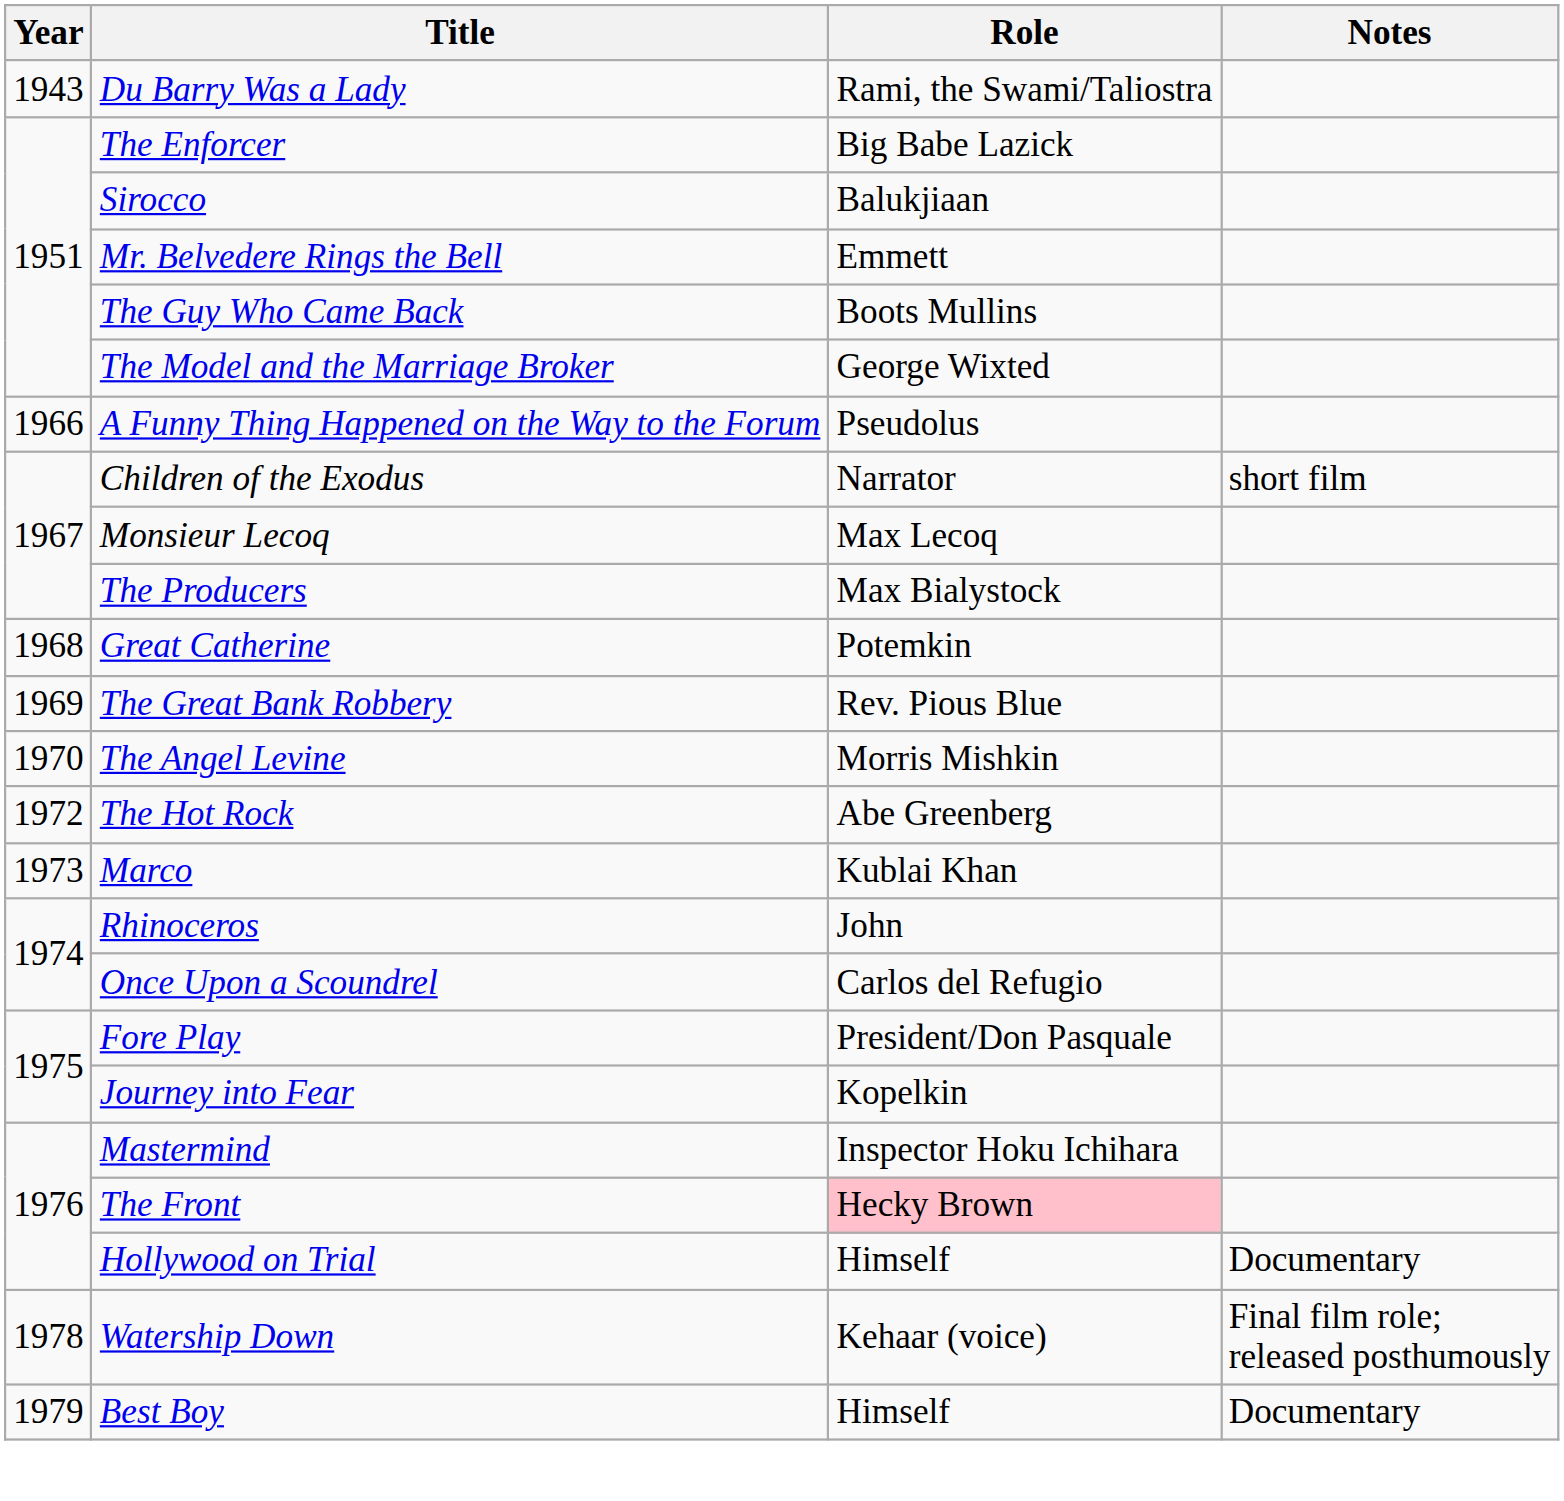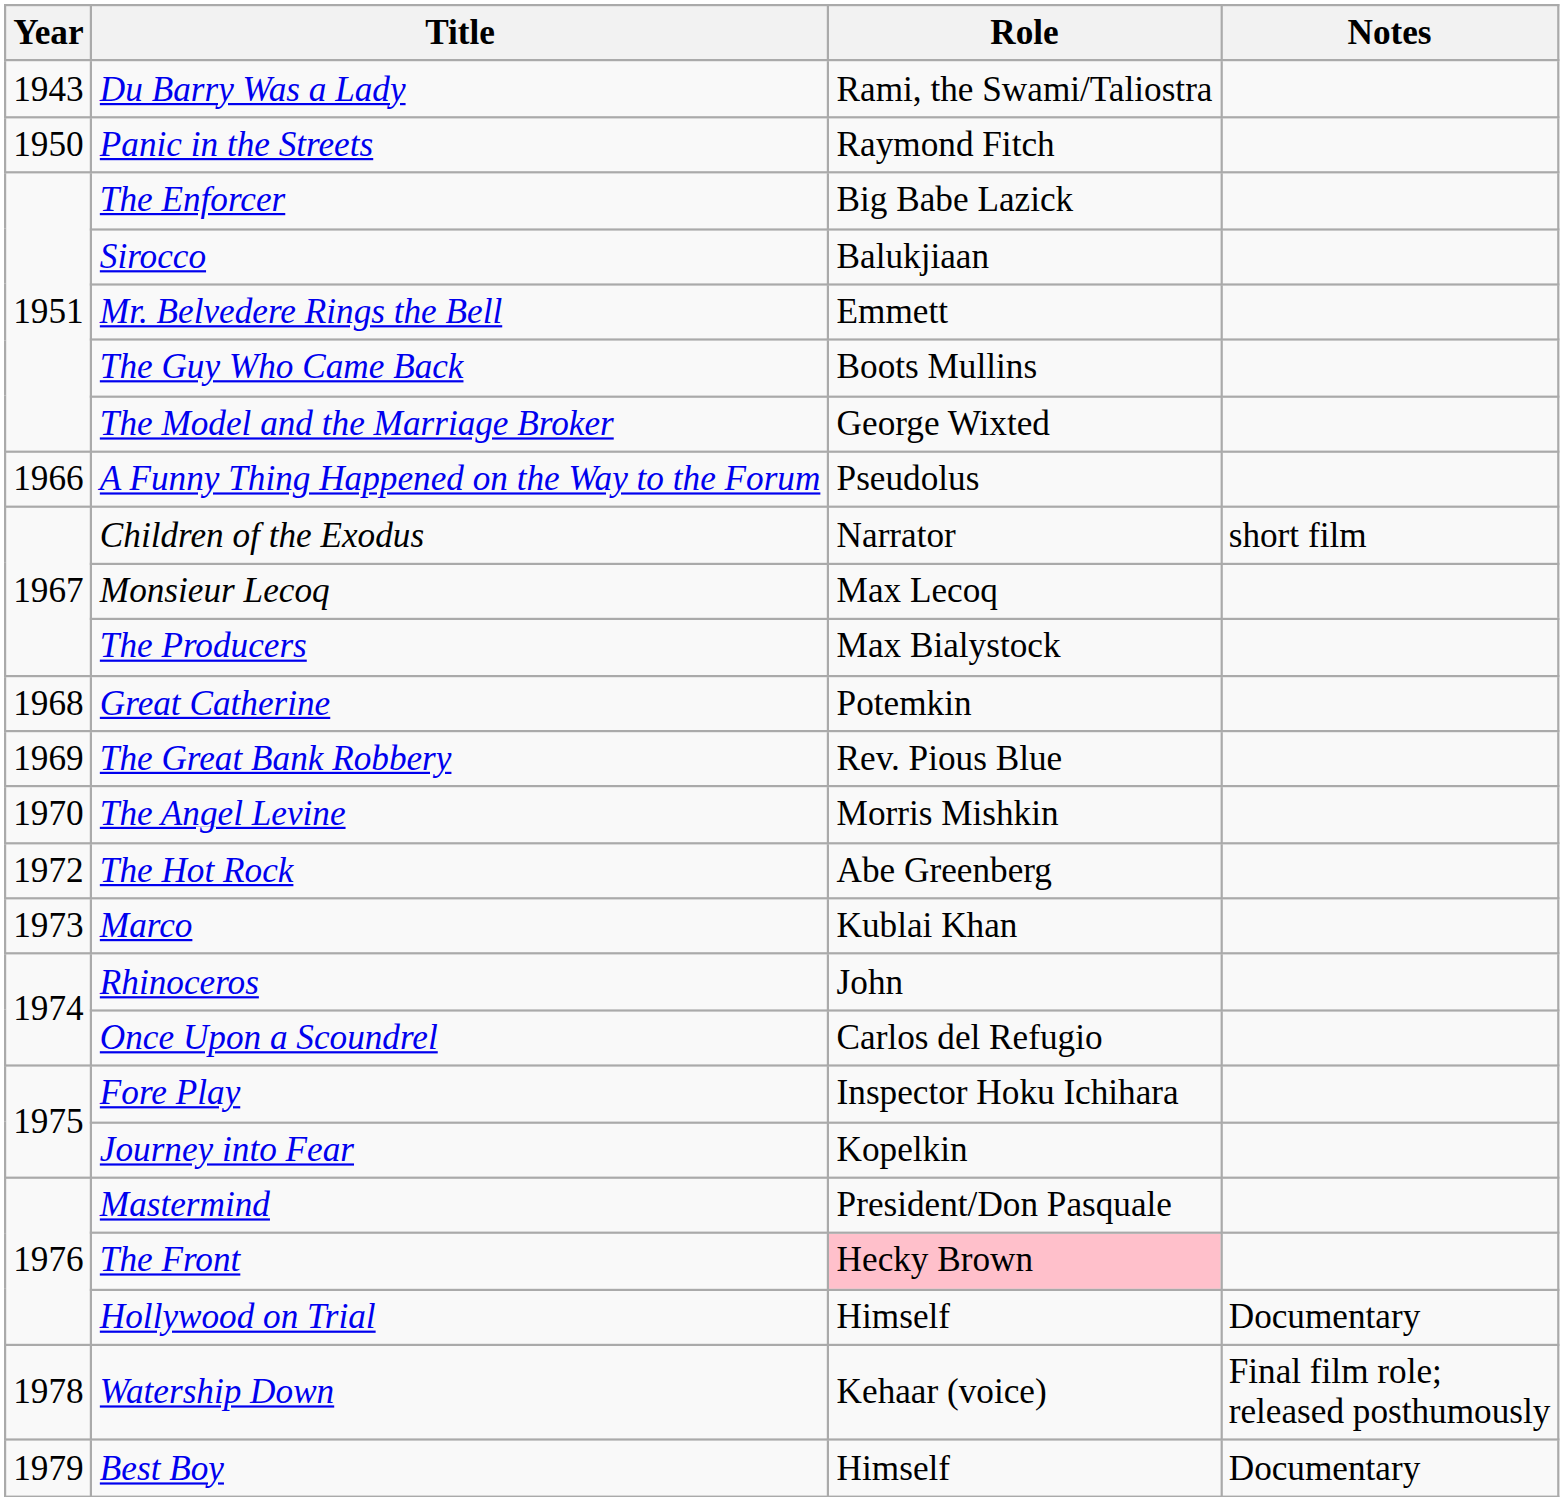 <table class="wikitable sortable">
 <tr>
 <th>Year</th>
 <th>Title</th>
 <th>Role</th>
 <th class="unsortable">Notes</th>
 </tr>
 <tr>
 <td>1943</td>
 <td><em><a href='#'>Du Barry Was a Lady</a></em></td>
 <td>Rami, the Swami/Taliostra</td>
+<td></td>
+</tr>
+<tr>
+<td>1950</td>
+<td><em><a href='#'>Panic in the Streets</a></em></td>
+<td>Raymond Fitch</td>
 <td></td>
 </tr>
 <tr>
 <td rowspan=5>1951</td>
 <td><em><a href='#'>The Enforcer</a></em></td>
 <td>Big Babe Lazick</td>
 <td></td>
 </tr>
 <tr>
 <td><em><a href='#'>Sirocco</a></em></td>
 <td>Balukjiaan</td>
 <td></td>
 </tr>
 <tr>
 <td><em><a href='#'>Mr. Belvedere Rings the Bell</a></em></td>
 <td>Emmett</td>
 <td></td>
 </tr>
 <tr>
 <td><em><a href='#'>The Guy Who Came Back</a></em></td>
 <td>Boots Mullins</td>
 <td></td>
 </tr>
 <tr>
 <td><em><a href='#'>The Model and the Marriage Broker</a></em></td>
 <td>George Wixted</td>
 <td></td>
 </tr>
 <tr>
 <td>1966</td>
 <td><em><a href='#'>A Funny Thing Happened on the Way to the Forum</a></em></td>
 <td>Pseudolus</td>
 <td></td>
 </tr>
 <tr>
 <td rowspan=3>1967</td>
 <td><em>Children of the Exodus</em></td>
 <td>Narrator</td>
 <td>short film</td>
 </tr>
 <tr>
 <td><em> Monsieur Lecoq</em></td>
 <td>Max Lecoq</td>
 </tr>
 <tr>
 <td><em><a href='#'>The Producers</a></em></td>
 <td>Max Bialystock</td>
 <td></td>
 </tr>
 <tr>
 <td>1968</td>
 <td><em><a href='#'>Great Catherine</a></em></td>
 <td>Potemkin</td>
 <td></td>
 </tr>
 <tr>
 <td>1969</td>
 <td><em><a href='#'>The Great Bank Robbery</a></em></td>
 <td>Rev. Pious Blue</td>
 <td></td>
 </tr>
 <tr>
 <td>1970</td>
 <td><em><a href='#'>The Angel Levine</a></em></td>
 <td>Morris Mishkin</td>
 <td></td>
 </tr>
 <tr>
 <td>1972</td>
 <td><em><a href='#'>The Hot Rock</a></em></td>
 <td>Abe Greenberg</td>
 <td></td>
 </tr>
 <tr>
 <td>1973</td>
 <td><em><a href='#'>Marco</a></em></td>
 <td>Kublai Khan</td>
 <td></td>
 </tr>
 <tr>
 <td rowspan=2>1974</td>
 <td><em><a href='#'>Rhinoceros</a></em></td>
 <td>John</td>
 <td></td>
 </tr>
 <tr>
 <td><em><a href='#'>Once Upon a Scoundrel</a></em></td>
 <td>Carlos del Refugio</td>
 <td></td>
 </tr>
 <tr>
 <td rowspan=2>1975</td>
 <td><em><a href='#'>Fore Play</a></em></td>
-<td>President/Don Pasquale</td>
+<td>Inspector Hoku Ichihara</td>
 <td></td>
 </tr>
 <tr>
 <td><em><a href='#'>Journey into Fear</a></em></td>
 <td>Kopelkin</td>
 <td></td>
 </tr>
 <tr>
 <td rowspan=3>1976</td>
 <td><em><a href='#'>Mastermind</a></em></td>
-<td>Inspector Hoku Ichihara</td>
+<td>President/Don Pasquale</td>
 <td></td>
 </tr>
 <tr>
 <td><em><a href='#'>The Front</a></em></td>
 <td style="background: pink;">Hecky Brown</td>
 <td></td>
 </tr>
 <tr>
 <td><em><a href='#'>Hollywood on Trial</a></em></td>
 <td>Himself</td>
 <td>Documentary</td>
 </tr>
 <tr>
 <td>1978</td>
 <td><em><a href='#'>Watership Down</a></em></td>
 <td>Kehaar (voice)</td>
 <td>Final film role; <br> released posthumously</td>
 </tr>
 <tr>
 <td>1979</td>
 <td><em><a href='#'>Best Boy</a></em></td>
 <td>Himself</td>
 <td>Documentary</td>
 </tr>
 </table>
